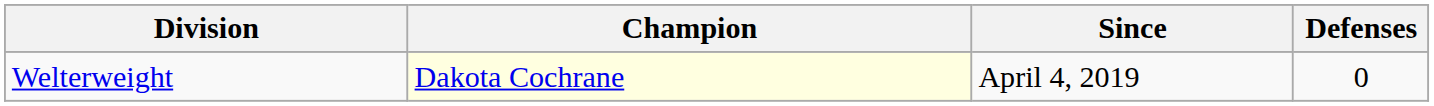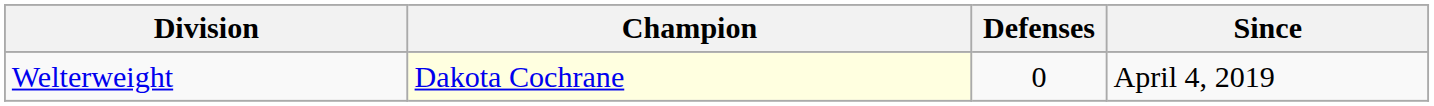 <table class="wikitable" width="60%">
 <tr>
 <th width="25%">Division</th>
 <th width="35%">Champion</th>
+<th width="5%">Defenses</th>
 <th width="20%">Since</th>
-<th width="5%">Defenses</th>
 </tr>
 <tr>
 <td><a href='#'>Welterweight</a></td>
 <td style="background: lightyellow;"> <a href='#'>Dakota Cochrane</a></td>
+<td style="text-align:center;">0</td>
 <td>April 4, 2019</td>
-<td style="text-align:center;">0</td>
 </tr>
 </table>
